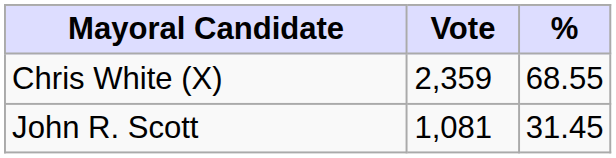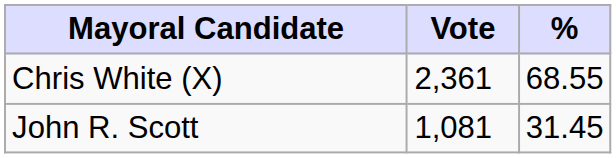 <table class="wikitable">
 <tr>
 <th style="background:#ddf; width:200px;">Mayoral Candidate </th>
 <th style="background:#ddf; width:50px;">Vote</th>
 <th style="background:#ddf; width:30px;">%</th>
 </tr>
 <tr>
 <td>Chris White (X)</td>
-<td>2,359</td>
+<td>2,361</td>
 <td>68.55</td>
 </tr>
 <tr>
 <td>John R. Scott</td>
 <td>1,081</td>
 <td>31.45</td>
 </tr>
 </table>
